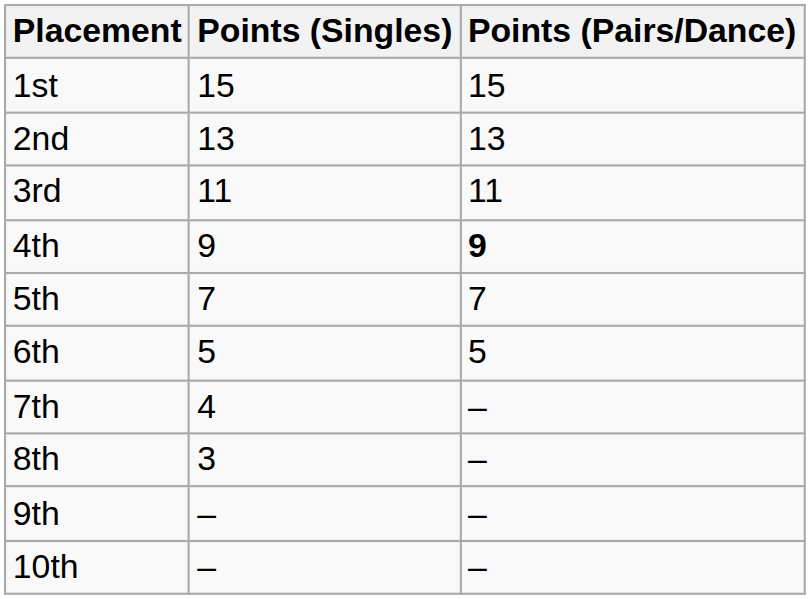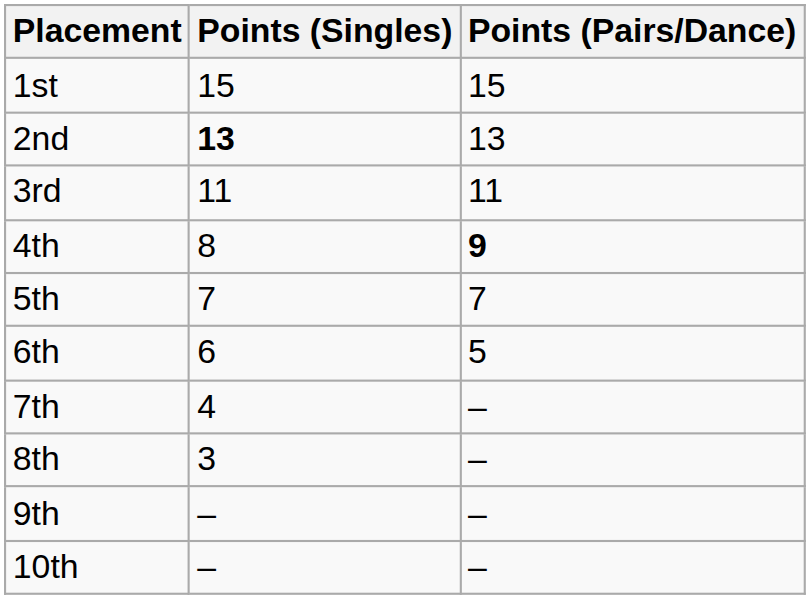 <table class="wikitable">
 <tr>
 <th>Placement</th>
 <th>Points (Singles)</th>
 <th>Points (Pairs/Dance)</th>
 </tr>
 <tr>
 <td>1st</td>
 <td>15</td>
 <td>15</td>
 </tr>
 <tr>
 <td>2nd</td>
-<td>13</td>
+<td><strong>13</strong></td>
 <td>13</td>
 </tr>
 <tr>
 <td>3rd</td>
 <td>11</td>
 <td>11</td>
 </tr>
 <tr>
 <td>4th</td>
-<td>9</td>
+<td>8</td>
 <td><strong>9</strong></td>
 </tr>
 <tr>
 <td>5th</td>
 <td>7</td>
 <td>7</td>
 </tr>
 <tr>
 <td>6th</td>
-<td>5</td>
+<td>6</td>
 <td>5</td>
 </tr>
 <tr>
 <td>7th</td>
 <td>4</td>
 <td>–</td>
 </tr>
 <tr>
 <td>8th</td>
 <td>3</td>
 <td>–</td>
 </tr>
 <tr>
 <td>9th</td>
 <td>–</td>
 <td>–</td>
 </tr>
 <tr>
 <td>10th</td>
 <td>–</td>
 <td>–</td>
 </tr>
 </table>
